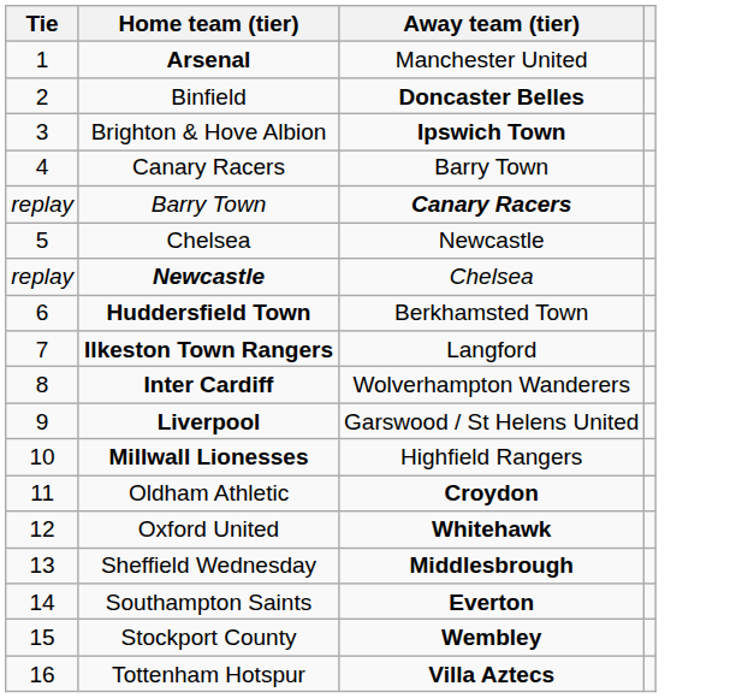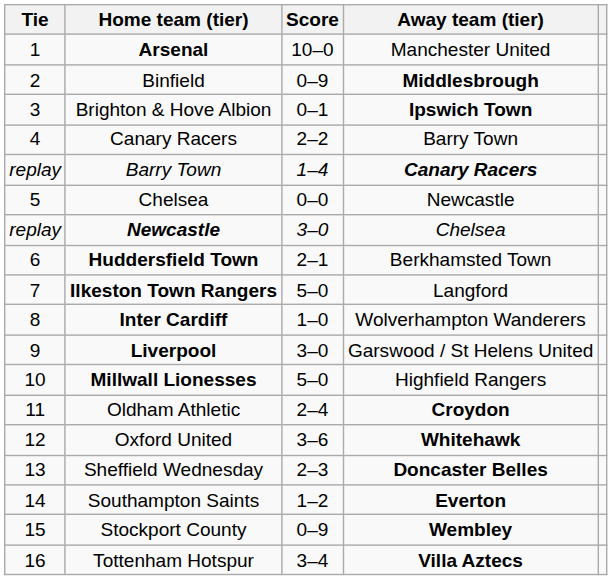 <table class="wikitable" style="text-align:center; font-size:85%">
 <tr>
 <th>Tie</th>
 <th>Home team (tier)</th>
+<th>Score</th>
 <th>Away team (tier)</th>
 <th></th>
 </tr>
 <tr>
 <td align="center">1</td>
 <td><strong>Arsenal</strong></td>
+<td align="center">10–0</td>
 <td>Manchester United</td>
 <td></td>
 </tr>
 <tr>
 <td align="center">2</td>
 <td>Binfield</td>
-<td><strong>Doncaster Belles</strong></td>
+<td align="center">0–9</td>
+<td><strong>Middlesbrough</strong></td>
 <td></td>
 </tr>
 <tr>
 <td align="center">3</td>
 <td>Brighton & Hove Albion</td>
+<td align="center">0–1</td>
 <td><strong>Ipswich Town</strong></td>
 <td></td>
 </tr>
 <tr>
 <td align="center">4</td>
 <td>Canary Racers</td>
+<td align="center">2–2 </td>
 <td>Barry Town</td>
 <td></td>
 </tr>
 <tr>
 <td align="center"><em>replay</em></td>
 <td><em>Barry Town</em></td>
+<td align="center"><em>1–4</em></td>
 <td><strong><em>Canary Racers</em></strong></td>
 <td></td>
 </tr>
 <tr>
 <td align="center">5</td>
 <td>Chelsea</td>
+<td align="center">0–0 </td>
 <td>Newcastle</td>
 <td></td>
 </tr>
 <tr>
 <td align="center"><em>replay</em></td>
 <td><strong><em>Newcastle</em></strong></td>
+<td align="center"><em>3–0</em></td>
 <td><em>Chelsea</em></td>
 <td></td>
 </tr>
 <tr>
 <td align="center">6</td>
 <td><strong>Huddersfield Town</strong></td>
+<td align="center">2–1</td>
 <td>Berkhamsted Town</td>
 <td></td>
 </tr>
 <tr>
 <td align="center">7</td>
 <td><strong>Ilkeston Town Rangers</strong></td>
+<td align="center">5–0</td>
 <td>Langford</td>
 <td></td>
 </tr>
 <tr>
 <td align="center">8</td>
 <td><strong>Inter Cardiff</strong></td>
+<td align="center">1–0</td>
 <td>Wolverhampton Wanderers</td>
 <td></td>
 </tr>
 <tr>
 <td align="center">9</td>
 <td><strong>Liverpool</strong></td>
+<td align="center">3–0</td>
 <td>Garswood / St Helens United</td>
 <td></td>
 </tr>
 <tr>
 <td align="center">10</td>
 <td><strong>Millwall Lionesses</strong></td>
+<td align="center">5–0</td>
 <td>Highfield Rangers</td>
 <td></td>
 </tr>
 <tr>
 <td align="center">11</td>
 <td>Oldham Athletic</td>
+<td align="center">2–4</td>
 <td><strong>Croydon</strong></td>
 <td></td>
 </tr>
 <tr>
 <td align="center">12</td>
 <td>Oxford United</td>
+<td align="center">3–6</td>
 <td><strong>Whitehawk</strong></td>
 <td></td>
 </tr>
 <tr>
 <td align="center">13</td>
 <td>Sheffield Wednesday</td>
-<td><strong>Middlesbrough</strong></td>
+<td align="center">2–3</td>
+<td><strong>Doncaster Belles</strong></td>
 <td></td>
 </tr>
 <tr>
 <td align="center">14</td>
 <td>Southampton Saints</td>
+<td align="center">1–2 </td>
 <td><strong>Everton</strong></td>
 <td></td>
 </tr>
 <tr>
 <td align="center">15</td>
 <td>Stockport County</td>
+<td align="center">0–9</td>
 <td><strong>Wembley</strong></td>
 <td></td>
 </tr>
 <tr>
 <td align="center">16</td>
 <td>Tottenham Hotspur</td>
+<td align="center">3–4 </td>
 <td><strong>Villa Aztecs</strong></td>
 <td></td>
 </tr>
 </table>
